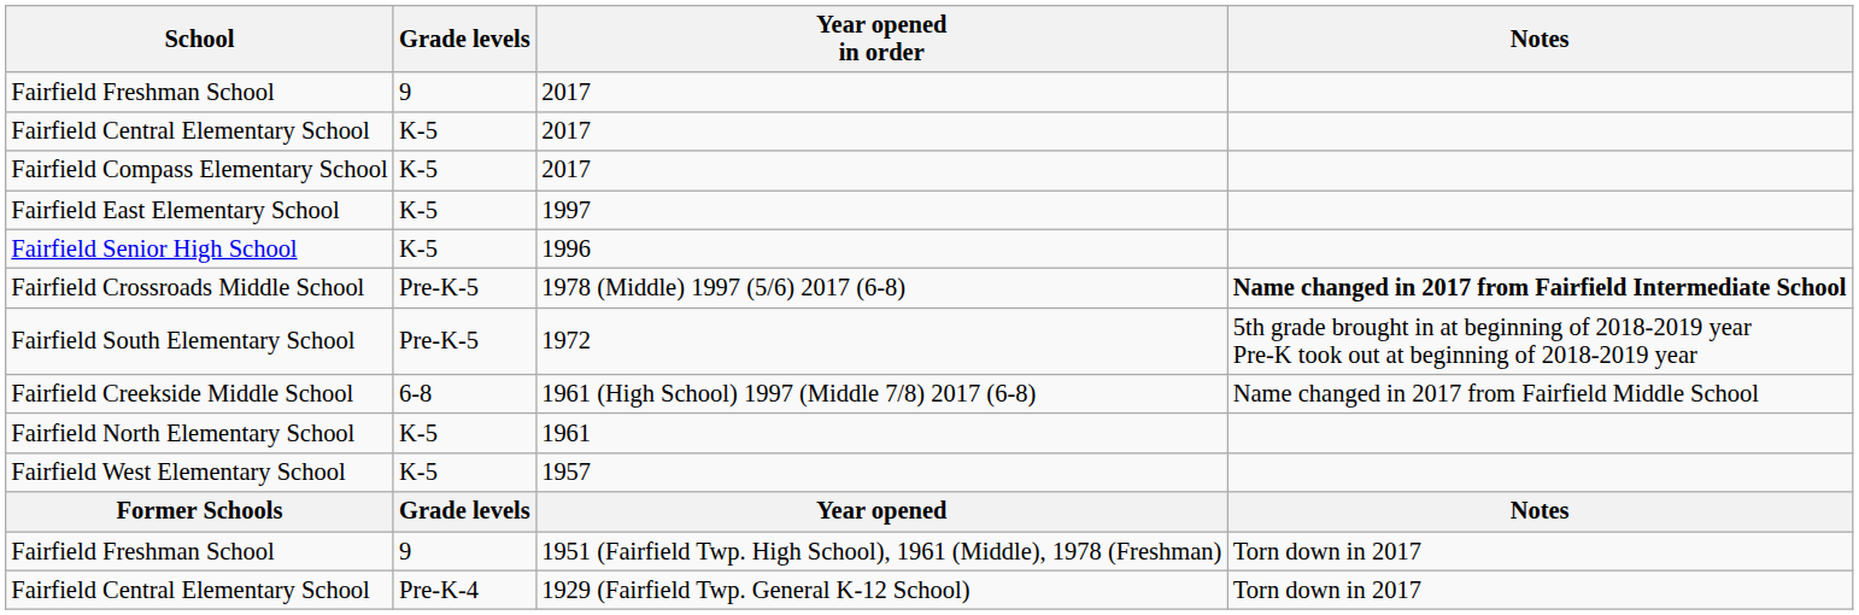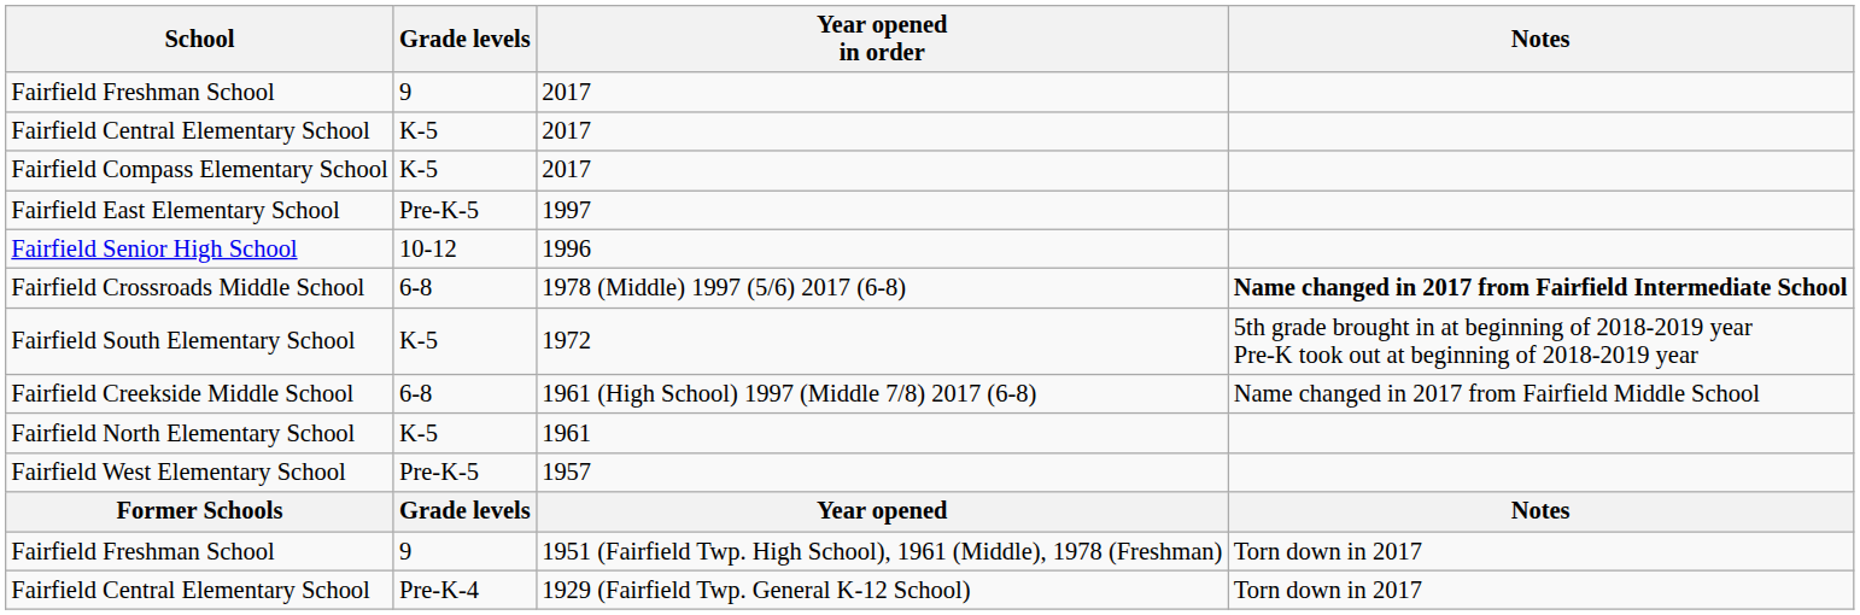 <table class="wikitable">
 <tr>
 <th>School</th>
 <th>Grade levels</th>
 <th>Year opened<br>in order</th>
 <th>Notes</th>
 </tr>
 <tr>
 <td>Fairfield Freshman School</td>
 <td>9</td>
 <td>2017</td>
 <td></td>
 </tr>
 <tr>
 <td>Fairfield Central Elementary School</td>
 <td>K-5</td>
 <td>2017</td>
 <td></td>
 </tr>
 <tr>
 <td>Fairfield Compass Elementary School</td>
 <td>K-5</td>
 <td>2017</td>
 <td></td>
 </tr>
 <tr>
 <td>Fairfield East Elementary School</td>
-<td>K-5</td>
+<td>Pre-K-5</td>
 <td>1997</td>
 <td></td>
 </tr>
 <tr>
 <td><a href='#'>Fairfield Senior High School</a></td>
-<td>K-5</td>
+<td 10-12>10-12</td>
 <td>1996</td>
 <td></td>
 </tr>
 <tr>
 <td>Fairfield Crossroads Middle School</td>
-<td>Pre-K-5</td>
+<td>6-8</td>
 <td>1978 (Middle) 1997 (5/6) 2017 (6-8)</td>
 <td><strong>Name changed in 2017 from Fairfield Intermediate School</strong></td>
 </tr>
 <tr>
 <td>Fairfield South Elementary School</td>
-<td>Pre-K-5</td>
+<td>K-5</td>
 <td>1972</td>
 <td>5th grade brought in at beginning of 2018-2019 year<br>Pre-K took out at beginning of 2018-2019 year</td>
 </tr>
 <tr>
 <td>Fairfield Creekside Middle School</td>
 <td>6-8</td>
 <td>1961 (High School) 1997 (Middle 7/8) 2017 (6-8)</td>
 <td>Name changed in 2017 from Fairfield Middle School</td>
 </tr>
 <tr>
 <td>Fairfield North Elementary School</td>
 <td>K-5</td>
 <td>1961</td>
 <td></td>
 </tr>
 <tr>
 <td>Fairfield West Elementary School</td>
-<td>K-5</td>
+<td>Pre-K-5</td>
 <td>1957</td>
 <td></td>
 </tr>
 <tr>
 <th>Former Schools</th>
 <th>Grade levels</th>
 <th>Year opened</th>
 <th>Notes</th>
 </tr>
 <tr>
 <td>Fairfield Freshman School</td>
 <td>9</td>
 <td>1951 (Fairfield Twp. High School), 1961 (Middle), 1978 (Freshman)</td>
 <td>Torn down in 2017</td>
 </tr>
 <tr>
 <td>Fairfield Central Elementary School</td>
 <td>Pre-K-4</td>
 <td>1929 (Fairfield Twp. General K-12 School)</td>
 <td>Torn down in 2017</td>
 </tr>
 </table>
